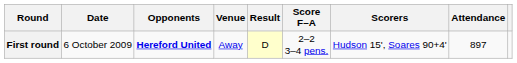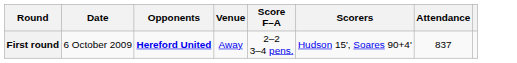 <table class="wikitable plainrowheaders" style="text-align:center">
 <tr>
 <th scope=col>Round</th>
 <th scope=col>Date</th>
 <th scope=col>Opponents</th>
 <th scope=col>Venue</th>
-<th scope=col>Result</th>
 <th scope=col>Score<br>F–A</th>
 <th scope=col>Scorers</th>
 <th scope=col>Attendance</th>
 <th scope=col></th>
 </tr>
 <tr>
 <th scope=row>First round</th>
 <td>6 October 2009</td>
 <td align=left><strong><a href='#'>Hereford United</a></strong></td>
 <td><a href='#'>Away</a></td>
-<td bgcolor="#FFFFCC">D</td>
 <td>2–2<br>3–4 <a href='#'>pens.</a></td>
 <td align=left><a href='#'>Hudson</a> 15', <a href='#'>Soares</a> 90+4'</td>
-<td>897</td>
+<td>837</td>
 <td></td>
 </tr>
 </table>
